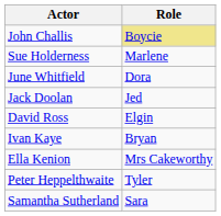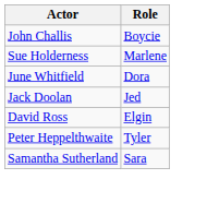 <table class="wikitable">
 <tr>
 <th>Actor</th>
 <th>Role</th>
 </tr>
 <tr>
 <td><a href='#'>John Challis</a></td>
-<td style="background: khaki;"><a href='#'>Boycie</a></td>
+<td><a href='#'>Boycie</a></td>
 </tr>
 <tr>
 <td><a href='#'>Sue Holderness</a></td>
 <td><a href='#'>Marlene</a></td>
 </tr>
 <tr>
 <td><a href='#'>June Whitfield</a></td>
 <td><a href='#'>Dora</a></td>
 </tr>
 <tr>
 <td><a href='#'>Jack Doolan</a></td>
 <td><a href='#'>Jed</a></td>
 </tr>
 <tr>
 <td><a href='#'>David Ross</a></td>
 <td><a href='#'>Elgin</a></td>
 </tr>
 <tr>
-<td><a href='#'>Ivan Kaye</a></td>
-<td><a href='#'>Bryan</a></td>
-</tr>
-<tr>
-<td><a href='#'>Ella Kenion</a></td>
-<td><a href='#'>Mrs Cakeworthy</a></td>
-</tr>
-<tr>
 <td><a href='#'>Peter Heppelthwaite</a></td>
 <td><a href='#'>Tyler</a></td>
 </tr>
 <tr>
 <td><a href='#'>Samantha Sutherland</a></td>
 <td><a href='#'>Sara</a></td>
 </tr>
 </table>
